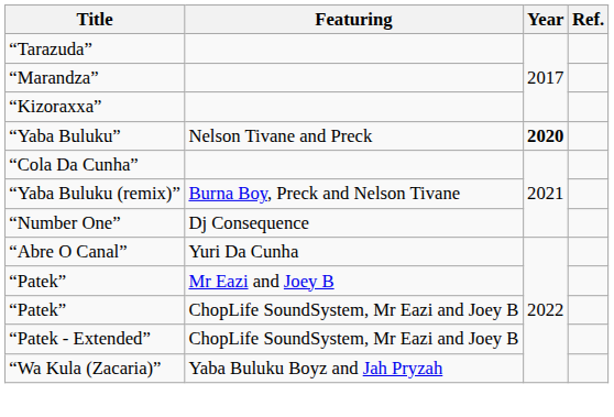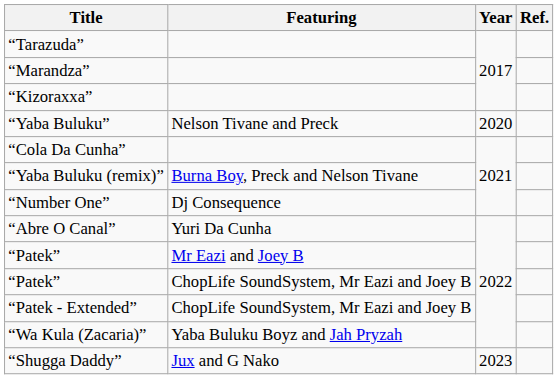 <table class="wikitable">
 <tr>
 <th>Title</th>
 <th>Featuring</th>
 <th>Year</th>
 <th>Ref.</th>
 </tr>
 <tr>
 <td>“Tarazuda”</td>
 <td></td>
 <td rowspan="3">2017</td>
 <td></td>
 </tr>
 <tr>
 <td>“Marandza”</td>
 <td></td>
 <td></td>
 </tr>
 <tr>
 <td>“Kizoraxxa”</td>
 <td></td>
 <td></td>
 </tr>
 <tr>
 <td>“Yaba Buluku”</td>
 <td>Nelson Tivane and Preck</td>
-<td><strong>2020</strong></td>
+<td>2020</td>
 <td></td>
 </tr>
 <tr>
 <td>“Cola Da Cunha”</td>
 <td></td>
 <td rowspan="3">2021</td>
 <td></td>
 </tr>
 <tr>
 <td>“Yaba Buluku (remix)”</td>
 <td><a href='#'>Burna Boy</a>, Preck and Nelson Tivane</td>
 <td></td>
 </tr>
 <tr>
 <td>“Number One”</td>
 <td>Dj Consequence</td>
 <td></td>
 </tr>
 <tr>
 <td>“Abre O Canal”</td>
 <td>Yuri Da Cunha</td>
 <td rowspan="5">2022</td>
 <td></td>
 </tr>
 <tr>
 <td>“Patek”</td>
 <td><a href='#'>Mr Eazi</a> and <a href='#'>Joey B</a></td>
 <td></td>
 </tr>
 <tr>
 <td>“Patek”</td>
 <td>ChopLife SoundSystem, Mr Eazi and Joey B</td>
 <td></td>
 </tr>
 <tr>
 <td>“Patek - Extended”</td>
 <td>ChopLife SoundSystem, Mr Eazi and Joey B</td>
 <td></td>
 </tr>
 <tr>
 <td>“Wa Kula (Zacaria)”</td>
 <td>Yaba Buluku Boyz and <a href='#'>Jah Pryzah</a></td>
 <td></td>
 </tr>
+<tr>
+<td>“Shugga Daddy”</td>
+<td><a href='#'>Jux</a> and G Nako</td>
+<td>2023</td>
+<td></td>
+</tr>
 </table>
